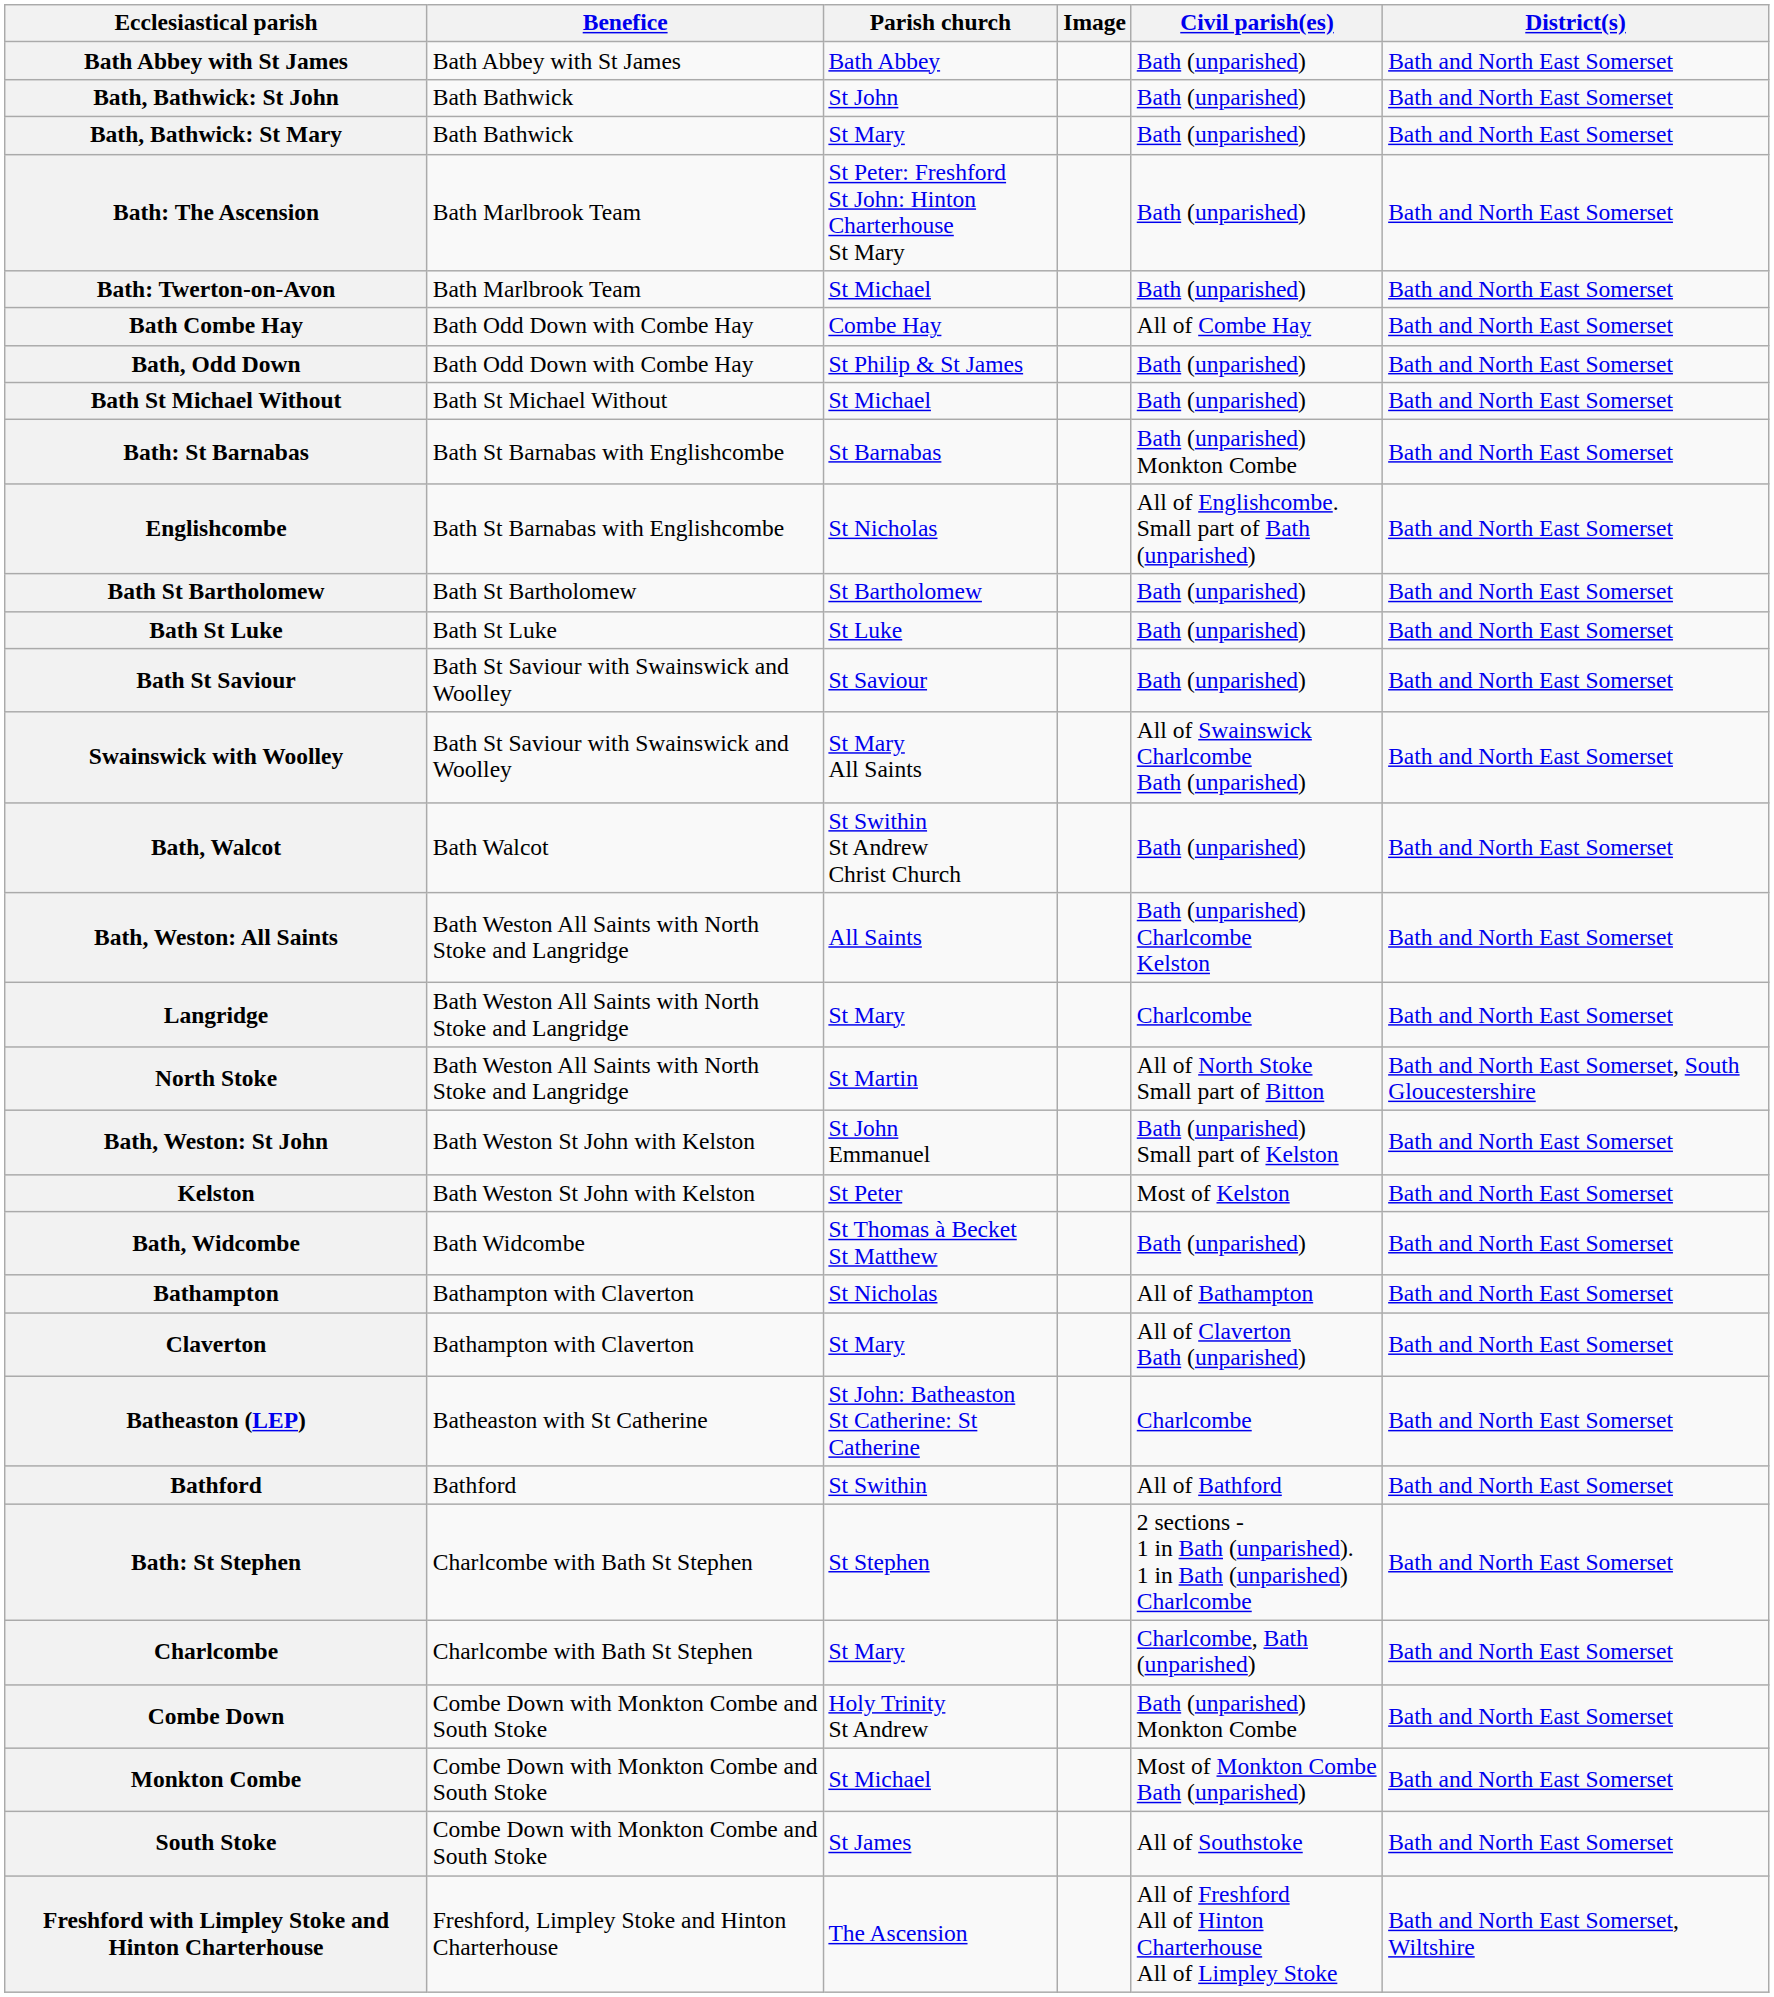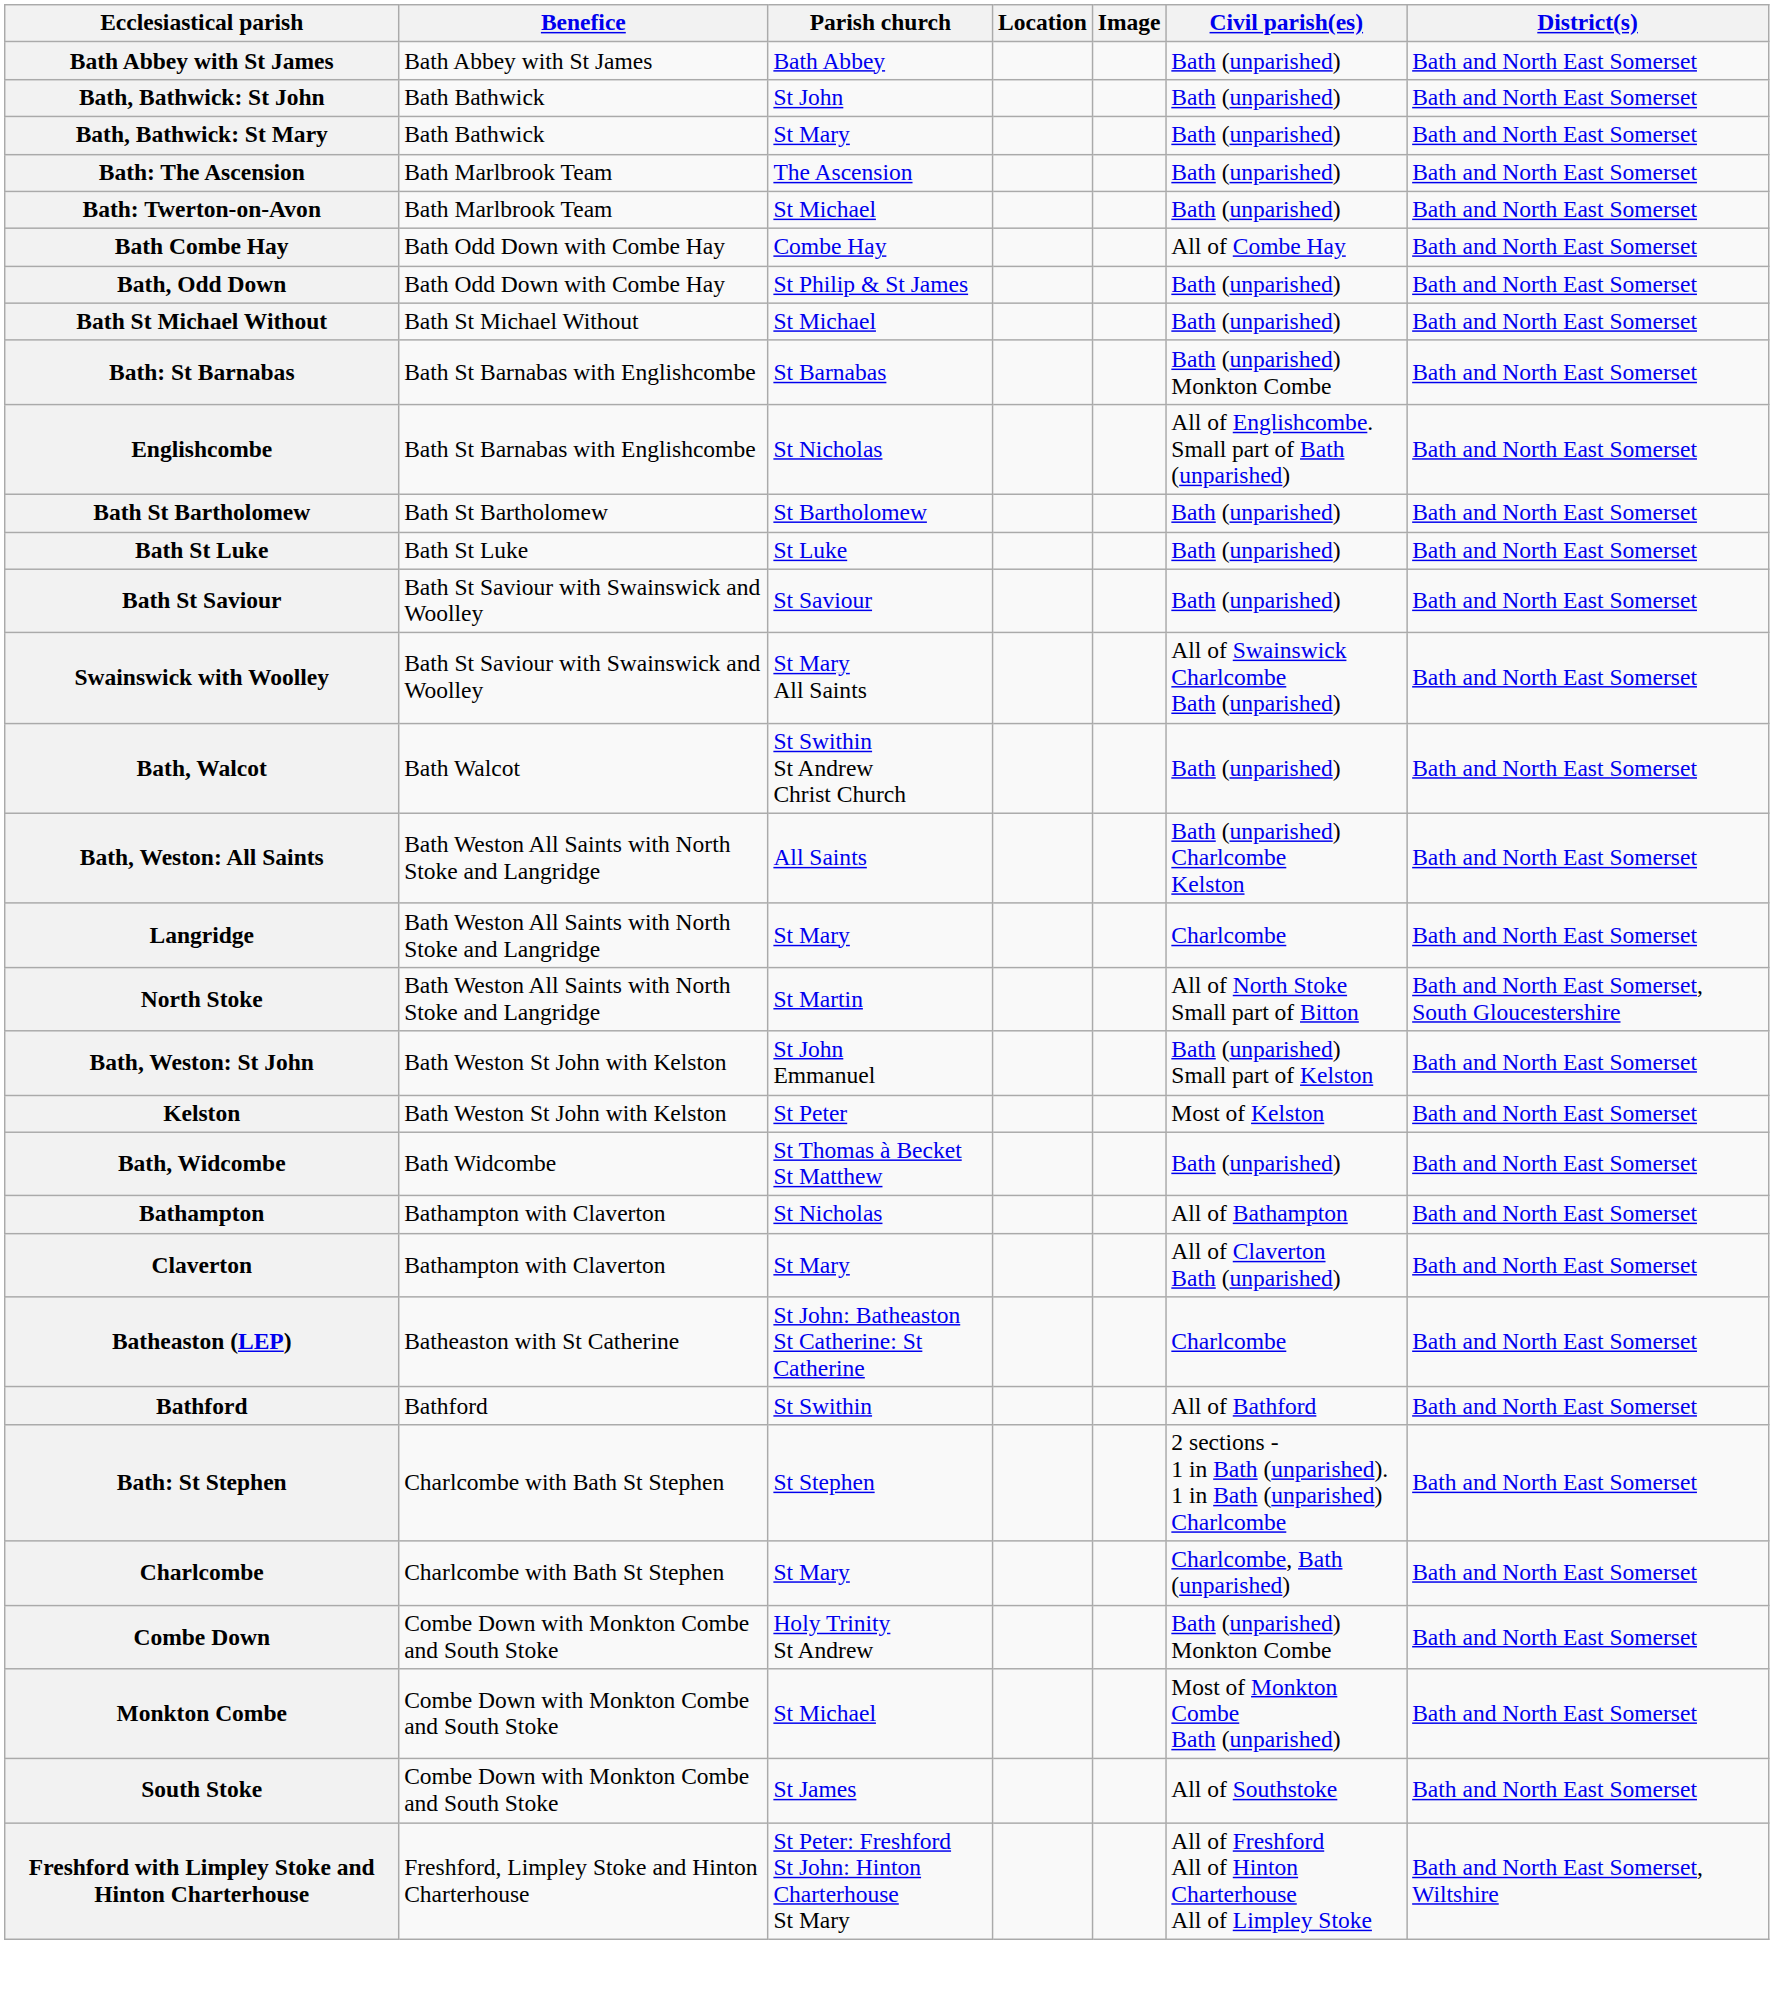 <table class="wikitable sortable" style="width:95%;">
 <tr>
 <th scope="col">Ecclesiastical parish</th>
 <th scope="col"><a href='#'>Benefice</a></th>
 <th scope="col">Parish church</th>
+<th scope="col">Location</th>
 <th scope="col" class="unsortable">Image</th>
 <th scope="col"><a href='#'>Civil parish(es)</a></th>
 <th scope="col"><a href='#'>District(s)</a></th>
 </tr>
 <tr>
 <th scope="row">Bath Abbey with St James</th>
 <td>Bath Abbey with St James</td>
 <td><a href='#'>Bath Abbey</a></td>
+<td><small></small></td>
 <td></td>
 <td><a href='#'>Bath</a> (<a href='#'>unparished</a>)</td>
 <td><a href='#'>Bath and North East Somerset</a></td>
 </tr>
 <tr>
 <th scope="row">Bath, Bathwick: St John</th>
 <td>Bath Bathwick</td>
 <td><a href='#'>St John</a></td>
+<td><small></small></td>
 <td></td>
 <td><a href='#'>Bath</a> (<a href='#'>unparished</a>)</td>
 <td><a href='#'>Bath and North East Somerset</a></td>
 </tr>
 <tr>
 <th scope="row">Bath, Bathwick: St Mary</th>
 <td>Bath Bathwick</td>
 <td><a href='#'>St Mary</a></td>
+<td><small></small></td>
 <td></td>
 <td><a href='#'>Bath</a> (<a href='#'>unparished</a>)</td>
 <td><a href='#'>Bath and North East Somerset</a></td>
 </tr>
 <tr>
 <th scope="row">Bath: The Ascension</th>
 <td>Bath Marlbrook Team</td>
-<td><a href='#'>St Peter: Freshford</a> <br><a href='#'>St John: Hinton Charterhouse</a><br>St Mary</td>
+<td><a href='#'>The Ascension</a></td>
+<td><small></small></td>
 <td></td>
 <td><a href='#'>Bath</a> (<a href='#'>unparished</a>)</td>
 <td><a href='#'>Bath and North East Somerset</a></td>
 </tr>
 <tr>
 <th scope="row">Bath: Twerton-on-Avon</th>
 <td>Bath Marlbrook Team</td>
 <td><a href='#'>St Michael</a></td>
+<td><small></small></td>
 <td></td>
 <td><a href='#'>Bath</a> (<a href='#'>unparished</a>)</td>
 <td><a href='#'>Bath and North East Somerset</a></td>
 </tr>
 <tr>
 <th scope="row">Bath Combe Hay</th>
 <td>Bath Odd Down with Combe Hay</td>
 <td><a href='#'>Combe Hay</a></td>
+<td><small></small></td>
 <td></td>
 <td>All of <a href='#'>Combe Hay</a></td>
 <td><a href='#'>Bath and North East Somerset</a></td>
 </tr>
 <tr>
 <th scope="row">Bath, Odd Down</th>
 <td>Bath Odd Down with Combe Hay</td>
 <td><a href='#'>St Philip & St James</a></td>
+<td><small></small></td>
 <td></td>
 <td><a href='#'>Bath</a> (<a href='#'>unparished</a>)</td>
 <td><a href='#'>Bath and North East Somerset</a></td>
 </tr>
 <tr>
 <th scope="row">Bath St Michael Without</th>
 <td>Bath St Michael Without</td>
 <td><a href='#'>St Michael</a></td>
+<td><small></small></td>
 <td></td>
 <td><a href='#'>Bath</a> (<a href='#'>unparished</a>)</td>
 <td><a href='#'>Bath and North East Somerset</a></td>
 </tr>
 <tr>
 <th scope="row">Bath: St Barnabas</th>
 <td>Bath St Barnabas with Englishcombe</td>
 <td><a href='#'>St Barnabas</a></td>
+<td><small></small></td>
 <td></td>
 <td><a href='#'>Bath</a> (<a href='#'>unparished</a>)<br>Monkton Combe</td>
 <td><a href='#'>Bath and North East Somerset</a></td>
 </tr>
 <tr>
 <th scope="row">Englishcombe</th>
 <td>Bath St Barnabas with Englishcombe</td>
 <td><a href='#'>St Nicholas</a></td>
+<td><small></small></td>
 <td></td>
 <td>All of <a href='#'>Englishcombe</a>.<br>Small part of <a href='#'>Bath</a> (<a href='#'>unparished</a>)</td>
 <td><a href='#'>Bath and North East Somerset</a></td>
 </tr>
 <tr>
 <th scope="row">Bath St Bartholomew</th>
 <td>Bath St Bartholomew</td>
 <td><a href='#'>St Bartholomew</a></td>
+<td><small></small></td>
 <td></td>
 <td><a href='#'>Bath</a> (<a href='#'>unparished</a>)</td>
 <td><a href='#'>Bath and North East Somerset</a></td>
 </tr>
 <tr>
 <th scope="row">Bath St Luke</th>
 <td>Bath St Luke</td>
 <td><a href='#'>St Luke</a></td>
+<td><small></small></td>
 <td></td>
 <td><a href='#'>Bath</a> (<a href='#'>unparished</a>)</td>
 <td ?><a href='#'>Bath and North East Somerset</a></td>
 </tr>
 <tr>
 <th scope="row">Bath St Saviour</th>
 <td>Bath St Saviour with Swainswick and Woolley</td>
 <td><a href='#'>St Saviour</a></td>
+<td><small></small></td>
 <td></td>
 <td><a href='#'>Bath</a> (<a href='#'>unparished</a>)</td>
 <td><a href='#'>Bath and North East Somerset</a></td>
 </tr>
 <tr>
 <th scope="row">Swainswick with Woolley</th>
 <td>Bath St Saviour with Swainswick and Woolley</td>
 <td><a href='#'>St Mary</a><br>All Saints</td>
+<td><small></small></td>
 <td></td>
 <td>All of <a href='#'>Swainswick</a><br><a href='#'>Charlcombe</a><br><a href='#'>Bath</a> (<a href='#'>unparished</a>)</td>
 <td><a href='#'>Bath and North East Somerset</a></td>
 </tr>
 <tr>
 <th scope="row">Bath, Walcot</th>
 <td>Bath Walcot</td>
 <td><a href='#'>St Swithin</a><br>St Andrew<br>Christ Church</td>
+<td><small></small></td>
 <td></td>
 <td><a href='#'>Bath</a> (<a href='#'>unparished</a>)</td>
 <td><a href='#'>Bath and North East Somerset</a></td>
 </tr>
 <tr>
 <th scope="row">Bath, Weston: All Saints</th>
 <td>Bath Weston All Saints with North Stoke and Langridge</td>
 <td><a href='#'>All Saints</a></td>
+<td><small></small></td>
 <td></td>
 <td><a href='#'>Bath</a> (<a href='#'>unparished</a>)<br><a href='#'>Charlcombe</a><br><a href='#'>Kelston</a></td>
 <td><a href='#'>Bath and North East Somerset</a></td>
 </tr>
 <tr>
 <th scope="row">Langridge</th>
 <td>Bath Weston All Saints with North Stoke and Langridge</td>
 <td><a href='#'>St Mary</a></td>
+<td><small></small></td>
 <td></td>
 <td><a href='#'>Charlcombe</a></td>
 <td><a href='#'>Bath and North East Somerset</a></td>
 </tr>
 <tr>
 <th scope="row">North Stoke</th>
 <td>Bath Weston All Saints with North Stoke and Langridge</td>
 <td><a href='#'>St Martin</a></td>
+<td><small></small></td>
 <td></td>
 <td>All of <a href='#'>North Stoke</a><br>Small part of <a href='#'>Bitton</a></td>
 <td><a href='#'>Bath and North East Somerset</a>, <a href='#'>South Gloucestershire</a></td>
 </tr>
 <tr>
 <th scope="row">Bath, Weston: St John</th>
 <td>Bath Weston St John with Kelston</td>
 <td><a href='#'>St John</a><br>Emmanuel</td>
+<td><small></small></td>
 <td></td>
 <td><a href='#'>Bath</a> (<a href='#'>unparished</a>)<br>Small part of <a href='#'>Kelston</a></td>
 <td><a href='#'>Bath and North East Somerset</a></td>
 </tr>
 <tr>
 <th scope="row">Kelston</th>
 <td>Bath Weston St John with Kelston</td>
 <td><a href='#'>St Peter</a></td>
+<td><small></small></td>
 <td></td>
 <td>Most of <a href='#'>Kelston</a></td>
 <td><a href='#'>Bath and North East Somerset</a></td>
 </tr>
 <tr>
 <th scope="row">Bath, Widcombe</th>
 <td>Bath Widcombe</td>
 <td><a href='#'>St Thomas à Becket</a><br><a href='#'>St Matthew</a></td>
+<td><small></small></td>
 <td></td>
 <td><a href='#'>Bath</a> (<a href='#'>unparished</a>)</td>
 <td><a href='#'>Bath and North East Somerset</a></td>
 </tr>
 <tr>
 <th scope="row">Bathampton</th>
 <td>Bathampton with Claverton</td>
 <td><a href='#'>St Nicholas</a></td>
+<td><small></small></td>
 <td></td>
 <td>All of <a href='#'>Bathampton</a></td>
 <td><a href='#'>Bath and North East Somerset</a></td>
 </tr>
 <tr>
 <th scope="row">Claverton</th>
 <td>Bathampton with Claverton</td>
 <td><a href='#'>St Mary</a></td>
+<td><small></small></td>
 <td></td>
 <td>All of <a href='#'>Claverton</a><br><a href='#'>Bath</a> (<a href='#'>unparished</a>)</td>
 <td><a href='#'>Bath and North East Somerset</a></td>
 </tr>
 <tr>
 <th scope="row">Batheaston (<a href='#'>LEP</a>)</th>
 <td>Batheaston with St Catherine</td>
 <td><a href='#'>St John: Batheaston</a> <br> <a href='#'>St Catherine: St Catherine</a></td>
+<td><small></small></td>
 <td></td>
 <td><a href='#'>Charlcombe</a></td>
 <td><a href='#'>Bath and North East Somerset</a></td>
 </tr>
 <tr>
 <th scope="row">Bathford</th>
 <td>Bathford</td>
 <td><a href='#'>St Swithin</a></td>
+<td><small></small></td>
 <td></td>
 <td>All of <a href='#'>Bathford</a></td>
 <td><a href='#'>Bath and North East Somerset</a></td>
 </tr>
 <tr>
 <th scope="row">Bath: St Stephen</th>
 <td>Charlcombe with Bath St Stephen</td>
 <td><a href='#'>St Stephen</a></td>
+<td><small></small></td>
 <td></td>
 <td>2 sections - <br>1 in <a href='#'>Bath</a> (<a href='#'>unparished</a>). <br>1 in <a href='#'>Bath</a> (<a href='#'>unparished</a>)<br> <a href='#'>Charlcombe</a></td>
 <td><a href='#'>Bath and North East Somerset</a></td>
 </tr>
 <tr>
 <th scope="row">Charlcombe</th>
 <td>Charlcombe with Bath St Stephen</td>
 <td><a href='#'>St Mary</a></td>
+<td><small></small></td>
 <td></td>
 <td><a href='#'>Charlcombe</a>, <a href='#'>Bath</a> (<a href='#'>unparished</a>)</td>
 <td><a href='#'>Bath and North East Somerset</a></td>
 </tr>
 <tr>
 <th scope="row">Combe Down</th>
 <td>Combe Down with Monkton Combe and South Stoke</td>
 <td><a href='#'>Holy Trinity</a><br>St Andrew</td>
+<td><small></small></td>
 <td></td>
 <td><a href='#'>Bath</a> (<a href='#'>unparished</a>)<br>Monkton Combe</td>
 <td><a href='#'>Bath and North East Somerset</a></td>
 </tr>
 <tr>
 <th scope="row">Monkton Combe</th>
 <td>Combe Down with Monkton Combe and South Stoke</td>
 <td><a href='#'>St Michael</a></td>
+<td><small></small></td>
 <td></td>
 <td>Most of <a href='#'>Monkton Combe</a><br><a href='#'>Bath</a> (<a href='#'>unparished</a>)</td>
 <td><a href='#'>Bath and North East Somerset</a></td>
 </tr>
 <tr>
 <th scope="row">South Stoke</th>
 <td>Combe Down with Monkton Combe and South Stoke</td>
 <td><a href='#'>St James</a></td>
+<td><small></small></td>
 <td></td>
 <td>All of <a href='#'>Southstoke</a></td>
 <td><a href='#'>Bath and North East Somerset</a></td>
 </tr>
 <tr>
 <th scope="row">Freshford with Limpley Stoke and Hinton Charterhouse</th>
 <td>Freshford, Limpley Stoke and Hinton Charterhouse</td>
-<td><a href='#'>The Ascension</a></td>
+<td><a href='#'>St Peter: Freshford</a> <br><a href='#'>St John: Hinton Charterhouse</a><br>St Mary</td>
+<td><small></small></td>
 <td></td>
 <td>All of <a href='#'>Freshford</a><br>All of <a href='#'>Hinton Charterhouse</a><br>All of <a href='#'>Limpley Stoke</a></td>
 <td><a href='#'>Bath and North East Somerset</a>, <a href='#'>Wiltshire</a></td>
 </tr>
 </table>
